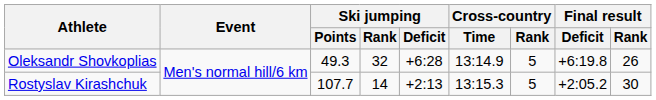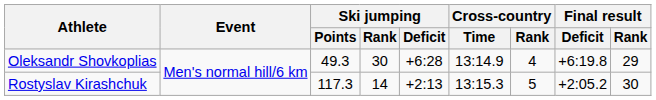 <table class="wikitable" style="font-size:90%">
 <tr>
 <th rowspan="2">Athlete</th>
 <th rowspan="2">Event</th>
 <th colspan="3">Ski jumping</th>
 <th colspan="2">Cross-country</th>
 <th colspan="2">Final result</th>
 </tr>
 <tr style="font-size:95%">
 <th>Points</th>
 <th>Rank</th>
 <th>Deficit</th>
 <th>Time</th>
 <th>Rank</th>
 <th>Deficit</th>
 <th>Rank</th>
 </tr>
 <tr align="center">
 <td align="left"><a href='#'>Oleksandr Shovkoplias</a></td>
 <td rowspan="2" align="left"><a href='#'>Men's normal hill/6 km</a></td>
 <td>49.3</td>
-<td>32</td>
+<td>30</td>
 <td>+6:28</td>
 <td>13:14.9</td>
-<td>5</td>
+<td>4</td>
 <td>+6:19.8</td>
-<td>26</td>
+<td>29</td>
 </tr>
 <tr align="center">
 <td align="left"><a href='#'>Rostyslav Kirashchuk</a></td>
-<td>107.7</td>
+<td>117.3</td>
 <td>14</td>
 <td>+2:13</td>
 <td>13:15.3</td>
 <td>5</td>
 <td>+2:05.2</td>
 <td>30</td>
 </tr>
 </table>
